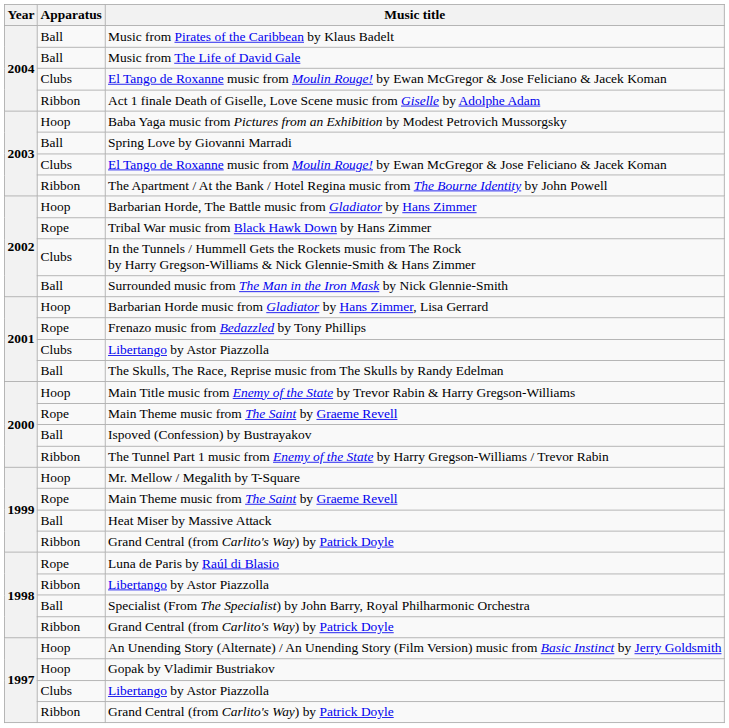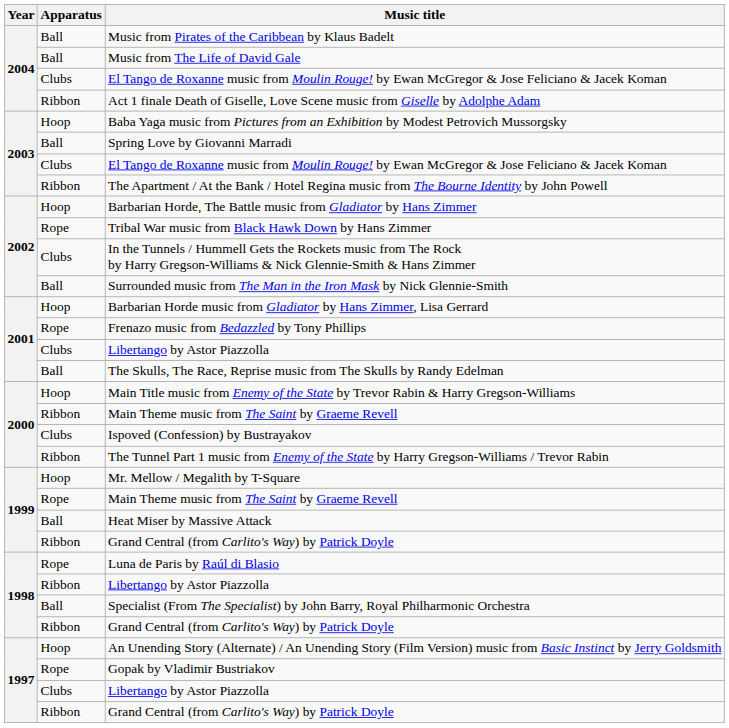 <table class="wikitable plainrowheaders">
 <tr>
 <th scope=col>Year</th>
 <th scope=col>Apparatus</th>
 <th scope=col>Music title </th>
 </tr>
 <tr>
 <th scope=row rowspan=4>2004</th>
 <td>Ball</td>
 <td>Music from <a href='#'>Pirates of the Caribbean</a> by Klaus Badelt</td>
 </tr>
 <tr>
 <td>Ball</td>
 <td>Music from <a href='#'>The Life of David Gale</a></td>
 </tr>
 <tr>
 <td>Clubs</td>
 <td><a href='#'>El Tango de Roxanne</a> music from <em><a href='#'>Moulin Rouge!</a></em> by Ewan McGregor & Jose Feliciano & Jacek Koman</td>
 </tr>
 <tr>
 <td>Ribbon</td>
 <td>Act 1 finale Death of Giselle, Love Scene music from <em><a href='#'>Giselle</a></em> by <a href='#'>Adolphe Adam</a></td>
 </tr>
 <tr>
 <th scope=row rowspan=4>2003</th>
 <td>Hoop</td>
 <td>Baba Yaga music from <em>Pictures from an Exhibition</em> by Modest Petrovich Mussorgsky</td>
 </tr>
 <tr>
 <td>Ball</td>
 <td>Spring Love by Giovanni Marradi</td>
 </tr>
 <tr>
 <td>Clubs</td>
 <td><a href='#'>El Tango de Roxanne</a> music from <em><a href='#'>Moulin Rouge!</a></em> by Ewan McGregor & Jose Feliciano & Jacek Koman</td>
 </tr>
 <tr>
 <td>Ribbon</td>
 <td>The Apartment / At the Bank / Hotel Regina music from <em><a href='#'>The Bourne Identity</a></em> by John Powell</td>
 </tr>
 <tr>
 <th scope=row rowspan=4>2002</th>
 <td>Hoop</td>
 <td>Barbarian Horde, The Battle music from <em><a href='#'>Gladiator</a></em> by <a href='#'>Hans Zimmer</a></td>
 </tr>
 <tr>
 <td>Rope</td>
 <td>Tribal War music from <a href='#'>Black Hawk Down</a> by Hans Zimmer</td>
 </tr>
 <tr>
 <td>Clubs</td>
 <td>In the Tunnels / Hummell Gets the Rockets music from The Rock <br> by Harry Gregson-Williams & Nick Glennie-Smith & Hans Zimmer</td>
 </tr>
 <tr>
 <td>Ball</td>
 <td>Surrounded music from <em><a href='#'>The Man in the Iron Mask</a></em> by Nick Glennie-Smith</td>
 </tr>
 <tr>
 <th scope=row rowspan=4>2001</th>
 <td>Hoop</td>
 <td>Barbarian Horde music from <em><a href='#'>Gladiator</a></em> by <a href='#'>Hans Zimmer</a>, Lisa Gerrard</td>
 </tr>
 <tr>
 <td>Rope</td>
 <td>Frenazo music from <em><a href='#'>Bedazzled</a></em> by Tony Phillips</td>
 </tr>
 <tr>
 <td>Clubs</td>
 <td><a href='#'>Libertango</a> by Astor Piazzolla</td>
 </tr>
 <tr>
 <td>Ball</td>
 <td>The Skulls, The Race, Reprise 	music from The Skulls by Randy Edelman</td>
 </tr>
 <tr>
 <th scope=row rowspan=4>2000</th>
 <td>Hoop</td>
 <td>Main Title music from <em><a href='#'>Enemy of the State</a></em> by Trevor Rabin & Harry Gregson-Williams</td>
 </tr>
 <tr>
-<td>Rope</td>
+<td>Ribbon</td>
 <td>Main Theme music from <em><a href='#'>The Saint</a></em> by <a href='#'>Graeme Revell</a></td>
 </tr>
 <tr>
-<td>Ball</td>
+<td>Clubs</td>
 <td>Ispoved (Confession) by Bustrayakov</td>
 </tr>
 <tr>
 <td>Ribbon</td>
 <td>The Tunnel Part 1 music from <em><a href='#'>Enemy of the State</a></em> by Harry Gregson-Williams / Trevor Rabin</td>
 </tr>
 <tr>
 <th scope=row rowspan=4>1999</th>
 <td>Hoop</td>
 <td>Mr. Mellow / Megalith 	by T-Square</td>
 </tr>
 <tr>
 <td>Rope</td>
 <td>Main Theme music from <em><a href='#'>The Saint</a></em> by <a href='#'>Graeme Revell</a></td>
 </tr>
 <tr>
 <td>Ball</td>
 <td>Heat Miser by Massive Attack</td>
 </tr>
 <tr>
 <td>Ribbon</td>
 <td>Grand Central (from <em>Carlito's Way</em>) by <a href='#'>Patrick Doyle</a></td>
 </tr>
 <tr>
 <th scope=row rowspan=4>1998</th>
 <td>Rope</td>
 <td>Luna de Paris 	by <a href='#'>Raúl di Blasio</a></td>
 </tr>
 <tr>
 <td>Ribbon</td>
 <td><a href='#'>Libertango</a> by Astor Piazzolla</td>
 </tr>
 <tr>
 <td>Ball</td>
 <td>Specialist (From <em>The Specialist</em>) by John Barry, Royal Philharmonic Orchestra</td>
 </tr>
 <tr>
 <td>Ribbon</td>
 <td>Grand Central (from <em>Carlito's Way</em>) by <a href='#'>Patrick Doyle</a></td>
 </tr>
 <tr>
 <th scope=row rowspan=4>1997</th>
 <td>Hoop</td>
 <td>An Unending Story (Alternate) / An Unending Story (Film Version) music from <em><a href='#'>Basic Instinct</a></em> by <a href='#'>Jerry Goldsmith</a></td>
 </tr>
 <tr>
-<td>Hoop</td>
+<td>Rope</td>
 <td>Gopak by Vladimir Bustriakov</td>
 </tr>
 <tr>
 <td>Clubs</td>
 <td><a href='#'>Libertango</a> by Astor Piazzolla</td>
 </tr>
 <tr>
 <td>Ribbon</td>
 <td>Grand Central (from <em>Carlito's Way</em>) by <a href='#'>Patrick Doyle</a></td>
 </tr>
 </table>
